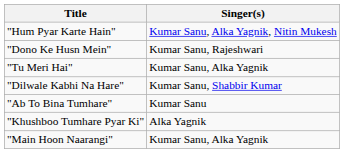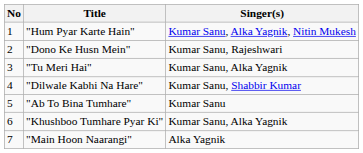 <table class="wikitable">
 <tr>
+<th><strong>No</strong></th>
 <th><strong>Title</strong></th>
 <th><strong>Singer(s)</strong></th>
 </tr>
 <tr>
+<td>1</td>
 <td>"Hum Pyar Karte Hain"</td>
 <td><a href='#'>Kumar Sanu</a>, <a href='#'>Alka Yagnik</a>, <a href='#'>Nitin Mukesh</a></td>
 </tr>
 <tr>
+<td>2</td>
 <td>"Dono Ke Husn Mein"</td>
 <td>Kumar Sanu, Rajeshwari</td>
 </tr>
 <tr>
+<td>3</td>
 <td>"Tu Meri Hai"</td>
 <td>Kumar Sanu, Alka Yagnik</td>
 </tr>
 <tr>
+<td>4</td>
 <td>"Dilwale Kabhi Na Hare"</td>
 <td>Kumar Sanu, <a href='#'>Shabbir Kumar</a></td>
 </tr>
 <tr>
+<td>5</td>
 <td>"Ab To Bina Tumhare"</td>
 <td>Kumar Sanu</td>
 </tr>
 <tr>
+<td>6</td>
 <td>"Khushboo Tumhare Pyar Ki"</td>
+<td>Kumar Sanu, Alka Yagnik</td>
+</tr>
+<tr>
+<td>7</td>
+<td>"Main Hoon Naarangi"</td>
 <td>Alka Yagnik</td>
 </tr>
-<tr>
-<td>"Main Hoon Naarangi"</td>
-<td>Kumar Sanu, Alka Yagnik</td>
-</tr>
 </table>
